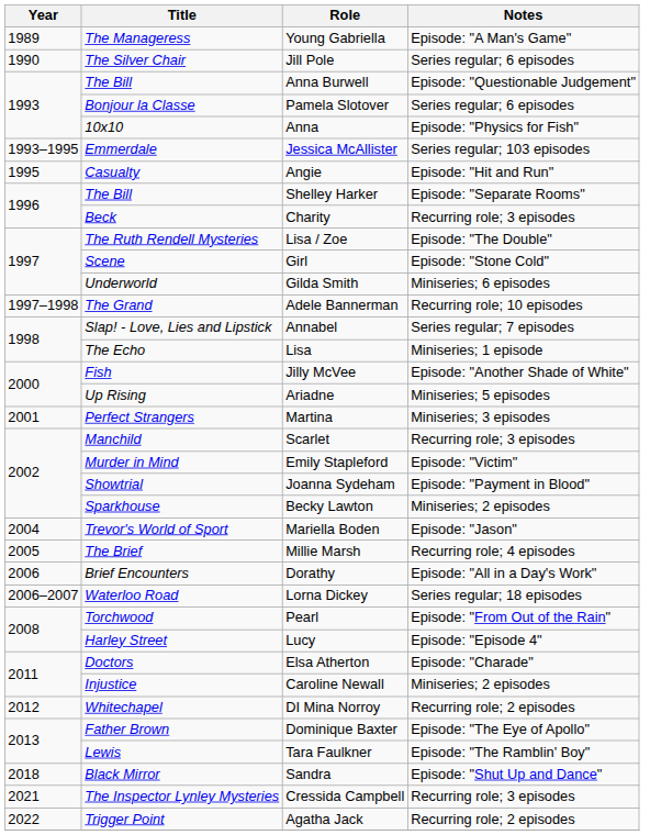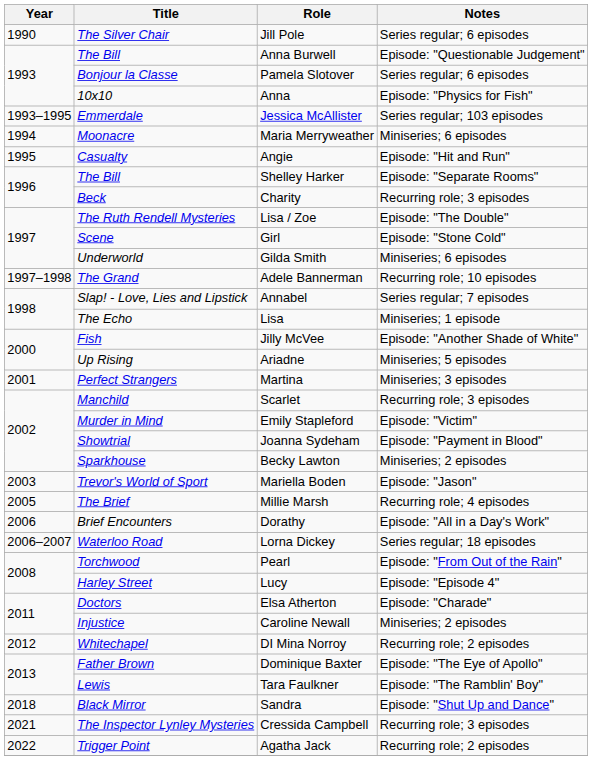 <table class="wikitable">
 <tr>
 <th>Year</th>
 <th>Title</th>
 <th>Role</th>
 <th>Notes</th>
-</tr>
-<tr>
-<td>1989</td>
-<td><em><a href='#'>The Manageress</a></em></td>
-<td>Young Gabriella</td>
-<td>Episode: "A Man's Game"</td>
 </tr>
 <tr>
 <td>1990</td>
 <td><em><a href='#'>The Silver Chair</a></em></td>
 <td>Jill Pole</td>
 <td>Series regular; 6 episodes</td>
 </tr>
 <tr>
 <td rowspan="3">1993</td>
 <td><em><a href='#'>The Bill</a></em></td>
 <td>Anna Burwell</td>
 <td>Episode: "Questionable Judgement"</td>
 </tr>
 <tr>
 <td><em><a href='#'>Bonjour la Classe</a></em></td>
 <td>Pamela Slotover</td>
 <td>Series regular; 6 episodes</td>
 </tr>
 <tr>
 <td><em>10x10</em></td>
 <td>Anna</td>
 <td>Episode: "Physics for Fish"</td>
 </tr>
 <tr>
 <td>1993–1995</td>
 <td><em><a href='#'>Emmerdale</a></em></td>
 <td><a href='#'>Jessica McAllister</a></td>
 <td>Series regular; 103 episodes</td>
+</tr>
+<tr>
+<td>1994</td>
+<td><em><a href='#'>Moonacre</a></em></td>
+<td>Maria Merryweather</td>
+<td>Miniseries; 6 episodes</td>
 </tr>
 <tr>
 <td>1995</td>
 <td><em><a href='#'>Casualty</a></em></td>
 <td>Angie</td>
 <td>Episode: "Hit and Run"</td>
 </tr>
 <tr>
 <td rowspan="2">1996</td>
 <td><em><a href='#'>The Bill</a></em></td>
 <td>Shelley Harker</td>
 <td>Episode: "Separate Rooms"</td>
 </tr>
 <tr>
 <td><em><a href='#'>Beck</a></em></td>
 <td>Charity</td>
 <td>Recurring role; 3 episodes</td>
 </tr>
 <tr>
 <td rowspan="3">1997</td>
 <td><em><a href='#'>The Ruth Rendell Mysteries</a></em></td>
 <td>Lisa / Zoe</td>
 <td>Episode: "The Double"</td>
 </tr>
 <tr>
 <td><em><a href='#'>Scene</a></em></td>
 <td>Girl</td>
 <td>Episode: "Stone Cold"</td>
 </tr>
 <tr>
 <td><em>Underworld</em></td>
 <td>Gilda Smith</td>
 <td>Miniseries; 6 episodes</td>
 </tr>
 <tr>
 <td>1997–1998</td>
 <td><em><a href='#'>The Grand</a></em></td>
 <td>Adele Bannerman</td>
 <td>Recurring role; 10 episodes</td>
 </tr>
 <tr>
 <td rowspan="2">1998</td>
 <td><em>Slap! - Love, Lies and Lipstick</em></td>
 <td>Annabel</td>
 <td>Series regular; 7 episodes</td>
 </tr>
 <tr>
 <td><em>The Echo</em></td>
 <td>Lisa</td>
 <td>Miniseries; 1 episode</td>
 </tr>
 <tr>
 <td rowspan="2">2000</td>
 <td><em><a href='#'>Fish</a></em></td>
 <td>Jilly McVee</td>
 <td>Episode: "Another Shade of White"</td>
 </tr>
 <tr>
 <td><em>Up Rising</em></td>
 <td>Ariadne</td>
 <td>Miniseries; 5 episodes</td>
 </tr>
 <tr>
 <td>2001</td>
 <td><em><a href='#'>Perfect Strangers</a></em></td>
 <td>Martina</td>
 <td>Miniseries; 3 episodes</td>
 </tr>
 <tr>
 <td rowspan="4">2002</td>
 <td><em><a href='#'>Manchild</a></em></td>
 <td>Scarlet</td>
 <td>Recurring role; 3 episodes</td>
 </tr>
 <tr>
 <td><em><a href='#'>Murder in Mind</a></em></td>
 <td>Emily Stapleford</td>
 <td>Episode: "Victim"</td>
 </tr>
 <tr>
 <td><em><a href='#'>Showtrial</a></em></td>
 <td>Joanna Sydeham</td>
 <td>Episode: "Payment in Blood"</td>
 </tr>
 <tr>
 <td><em><a href='#'>Sparkhouse</a></em></td>
 <td>Becky Lawton</td>
 <td>Miniseries; 2 episodes</td>
 </tr>
 <tr>
-<td>2004</td>
+<td>2003</td>
 <td><em><a href='#'>Trevor's World of Sport</a></em></td>
 <td>Mariella Boden</td>
 <td>Episode: "Jason"</td>
 </tr>
 <tr>
 <td>2005</td>
 <td><em><a href='#'>The Brief</a></em></td>
 <td>Millie Marsh</td>
 <td>Recurring role; 4 episodes</td>
 </tr>
 <tr>
 <td>2006</td>
 <td><em>Brief Encounters</em></td>
 <td>Dorathy</td>
 <td>Episode: "All in a Day's Work"</td>
 </tr>
 <tr>
 <td>2006–2007</td>
 <td><em><a href='#'>Waterloo Road</a></em></td>
 <td>Lorna Dickey</td>
 <td>Series regular; 18 episodes</td>
 </tr>
 <tr>
 <td rowspan="2">2008</td>
 <td><em><a href='#'>Torchwood</a></em></td>
 <td>Pearl</td>
 <td>Episode: "<a href='#'>From Out of the Rain</a>"</td>
 </tr>
 <tr>
 <td><em><a href='#'>Harley Street</a></em></td>
 <td>Lucy</td>
 <td>Episode: "Episode 4"</td>
 </tr>
 <tr>
 <td rowspan="2">2011</td>
 <td><em><a href='#'>Doctors</a></em></td>
 <td>Elsa Atherton</td>
 <td>Episode: "Charade"</td>
 </tr>
 <tr>
 <td><em><a href='#'>Injustice</a></em></td>
 <td>Caroline Newall</td>
 <td>Miniseries; 2 episodes</td>
 </tr>
 <tr>
 <td>2012</td>
 <td><em><a href='#'>Whitechapel</a></em></td>
 <td>DI Mina Norroy</td>
 <td>Recurring role; 2 episodes</td>
 </tr>
 <tr>
 <td rowspan="2">2013</td>
 <td><em><a href='#'>Father Brown</a></em></td>
 <td>Dominique Baxter</td>
 <td>Episode: "The Eye of Apollo"</td>
 </tr>
 <tr>
 <td><em><a href='#'>Lewis</a></em></td>
 <td>Tara Faulkner</td>
 <td>Episode: "The Ramblin' Boy"</td>
 </tr>
 <tr>
 <td>2018</td>
 <td><em><a href='#'>Black Mirror</a></em></td>
 <td>Sandra</td>
 <td>Episode: "<a href='#'>Shut Up and Dance</a>"</td>
 </tr>
 <tr>
 <td>2021</td>
 <td><em><a href='#'>The Inspector Lynley Mysteries</a></em></td>
 <td>Cressida Campbell</td>
 <td>Recurring role; 3 episodes</td>
 </tr>
 <tr>
 <td>2022</td>
 <td><em><a href='#'>Trigger Point</a></em></td>
 <td>Agatha Jack</td>
 <td>Recurring role; 2 episodes</td>
 </tr>
 <tr>
 </tr>
 </table>
